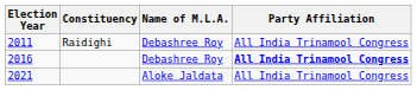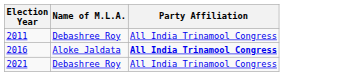 <table class="wikitable sortable">
 <tr>
 <th>Election<br> Year</th>
-<th>Constituency</th>
 <th>Name of M.L.A.</th>
 <th>Party Affiliation</th>
 </tr>
 <tr>
 <td><a href='#'>2011</a></td>
-<td>Raidighi</td>
 <td><a href='#'>Debashree Roy</a></td>
 <td><a href='#'>All India Trinamool Congress</a></td>
 </tr>
 <tr>
 <td><a href='#'>2016</a></td>
-<td></td>
-<td><a href='#'>Debashree Roy</a></td>
+<td><a href='#'>Aloke Jaldata</a></td>
 <td><strong><a href='#'>All India Trinamool Congress</a></strong></td>
 </tr>
 <tr>
 <td><a href='#'>2021</a></td>
-<td></td>
-<td><a href='#'>Aloke Jaldata</a></td>
+<td><a href='#'>Debashree Roy</a></td>
 <td><a href='#'>All India Trinamool Congress</a></td>
 </tr>
 </table>
